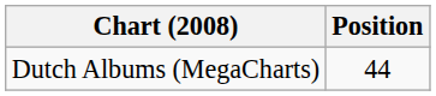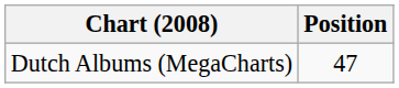 <table class="wikitable plainrowheaders sortable" style="text-align:center;" border="1">
 <tr>
 <th style="text-align:center;">Chart (2008)</th>
 <th style="text-align:center;">Position</th>
 </tr>
 <tr>
 <td style="text-align:center;">Dutch Albums (MegaCharts)</td>
-<td style="text-align:center;">44</td>
+<td style="text-align:center;">47</td>
 </tr>
 </table>
